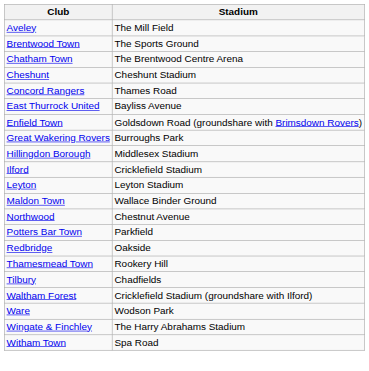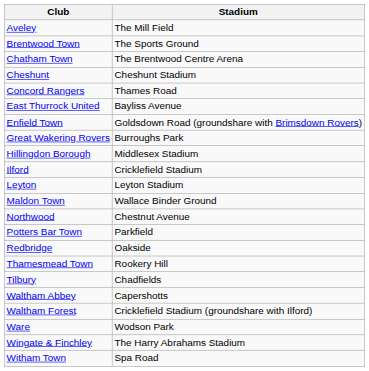 <table class="wikitable sortable">
 <tr>
 <th>Club</th>
 <th>Stadium</th>
 </tr>
 <tr>
 <td><a href='#'>Aveley</a></td>
 <td>The Mill Field</td>
 </tr>
 <tr>
 <td><a href='#'>Brentwood Town</a></td>
 <td>The Sports Ground</td>
 </tr>
 <tr>
 <td><a href='#'>Chatham Town</a></td>
 <td>The Brentwood Centre Arena</td>
 </tr>
 <tr>
 <td><a href='#'>Cheshunt</a></td>
 <td>Cheshunt Stadium</td>
 </tr>
 <tr>
 <td><a href='#'>Concord Rangers</a></td>
 <td>Thames Road</td>
 </tr>
 <tr>
 <td><a href='#'>East Thurrock United</a></td>
 <td>Bayliss Avenue</td>
 </tr>
 <tr>
 <td><a href='#'>Enfield Town</a></td>
 <td>Goldsdown Road (groundshare with <a href='#'>Brimsdown Rovers</a>)</td>
 </tr>
 <tr>
 <td><a href='#'>Great Wakering Rovers</a></td>
 <td>Burroughs Park</td>
 </tr>
 <tr>
 <td><a href='#'>Hillingdon Borough</a></td>
 <td>Middlesex Stadium</td>
 </tr>
 <tr>
 <td><a href='#'>Ilford</a></td>
 <td>Cricklefield Stadium</td>
 </tr>
 <tr>
 <td><a href='#'>Leyton</a></td>
 <td>Leyton Stadium</td>
 </tr>
 <tr>
 <td><a href='#'>Maldon Town</a></td>
 <td>Wallace Binder Ground</td>
 </tr>
 <tr>
 <td><a href='#'>Northwood</a></td>
 <td>Chestnut Avenue</td>
 </tr>
 <tr>
 <td><a href='#'>Potters Bar Town</a></td>
 <td>Parkfield</td>
 </tr>
 <tr>
 <td><a href='#'>Redbridge</a></td>
 <td>Oakside</td>
 </tr>
 <tr>
 <td><a href='#'>Thamesmead Town</a></td>
 <td>Rookery Hill</td>
 </tr>
 <tr>
 <td><a href='#'>Tilbury</a></td>
 <td>Chadfields</td>
 </tr>
 <tr>
+<td><a href='#'>Waltham Abbey</a></td>
+<td>Capershotts</td>
+</tr>
+<tr>
 <td><a href='#'>Waltham Forest</a></td>
 <td>Cricklefield Stadium (groundshare with Ilford)</td>
 </tr>
 <tr>
 <td><a href='#'>Ware</a></td>
 <td>Wodson Park</td>
 </tr>
 <tr>
 <td><a href='#'>Wingate & Finchley</a></td>
 <td>The Harry Abrahams Stadium</td>
 </tr>
 <tr>
 <td><a href='#'>Witham Town</a></td>
 <td>Spa Road</td>
 </tr>
 </table>
